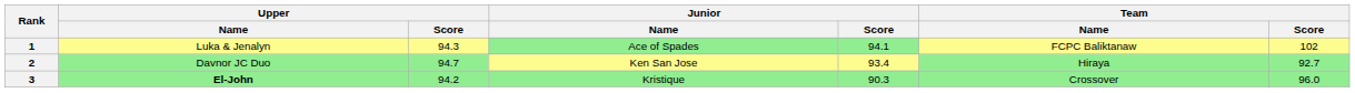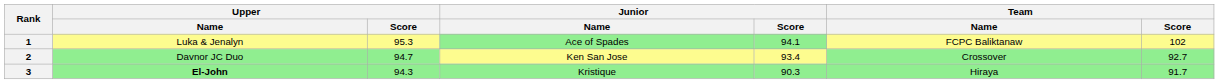 <table class="wikitable sortable" style="text-align:center; line-height:17px; width:100%;">
 <tr>
 <th scope="col" rowspan="2" style="width:04%;">Rank</th>
 <th scope="col" colspan="2" style="width:32%;">Upper</th>
 <th scope="col" colspan="2" style="width:32%;">Junior</th>
 <th scope="col" colspan="2" style="width:32%;">Team</th>
 </tr>
 <tr>
 <th scope="col" style="width:26%;">Name</th>
 <th scope="col" style="width:06%;">Score</th>
 <th scope="col" style="width:26%;">Name</th>
 <th scope="col" style="width:06%;">Score</th>
 <th scope="col" style="width:26%;">Name</th>
 <th scope="col" style="width:06%;">Score</th>
 </tr>
 <tr>
 <th>1</th>
 <td bgcolor=#fdfc8f>Luka & Jenalyn</td>
-<td bgcolor=#fdfc8f>94.3</td>
+<td bgcolor=#fdfc8f>95.3</td>
 <td bgcolor=lightgreen>Ace of Spades</td>
 <td bgcolor=lightgreen>94.1</td>
 <td bgcolor=#fdfc8f>FCPC Baliktanaw</td>
 <td bgcolor=#fdfc8f>102</td>
 </tr>
 <tr>
 <th>2</th>
 <td bgcolor=lightgreen>Davnor JC Duo</td>
 <td bgcolor=lightgreen>94.7</td>
 <td bgcolor=#fdfc8f>Ken San Jose</td>
 <td bgcolor=#fdfc8f>93.4</td>
-<td bgcolor=lightgreen>Hiraya</td>
+<td bgcolor=lightgreen>Crossover</td>
 <td bgcolor=lightgreen>92.7</td>
 </tr>
 <tr>
 <th>3</th>
 <td bgcolor=lightgreen><strong>El-John</strong></td>
-<td bgcolor=lightgreen>94.2</td>
+<td bgcolor=lightgreen>94.3</td>
 <td bgcolor=lightgreen>Kristique</td>
 <td bgcolor=lightgreen>90.3</td>
-<td bgcolor=lightgreen>Crossover</td>
-<td bgcolor=lightgreen>96.0</td>
+<td bgcolor=lightgreen>Hiraya</td>
+<td bgcolor=lightgreen>91.7</td>
 </tr>
 </table>
